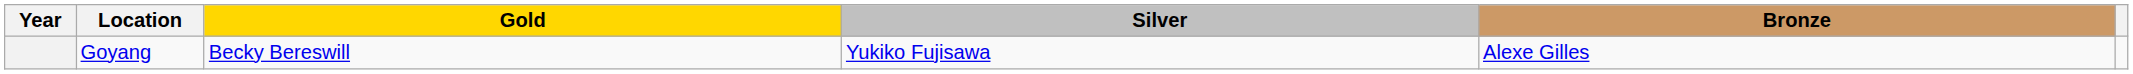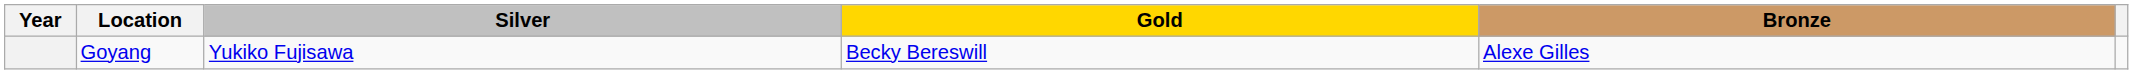 <table class="wikitable unsortable" style="text-align:left; width:85%">
 <tr>
 <th scope="col" style="text-align:center">Year</th>
 <th scope="col" style="text-align:center">Location</th>
+<td scope="col" style="text-align:center; width:30%; background:silver"><strong>Silver</strong></td>
 <td scope="col" style="text-align:center; width:30%; background:gold"><strong>Gold</strong></td>
-<td scope="col" style="text-align:center; width:30%; background:silver"><strong>Silver</strong></td>
 <td scope="col" style="text-align:center; width:30%; background:#c96"><strong>Bronze</strong></td>
 <th scope="col" style="text-align:center"></th>
 </tr>
 <tr>
 <th scope="row" style="text-align:left"></th>
 <td><a href='#'>Goyang</a></td>
+<td> <a href='#'>Yukiko Fujisawa</a></td>
 <td> <a href='#'>Becky Bereswill</a></td>
-<td> <a href='#'>Yukiko Fujisawa</a></td>
 <td> <a href='#'>Alexe Gilles</a></td>
 <td></td>
 </tr>
 </table>
